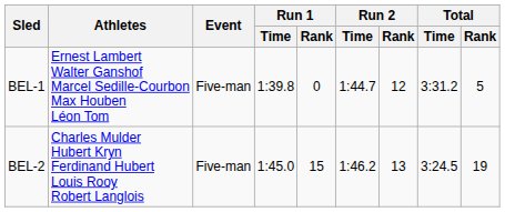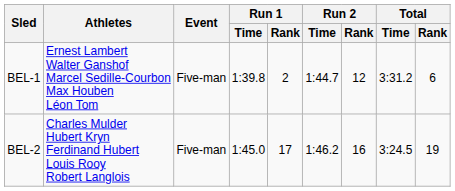 <table class="wikitable" border="1" style="font-size:90%">
 <tr>
 <th rowspan="2">Sled</th>
 <th rowspan="2">Athletes</th>
 <th rowspan="2">Event</th>
 <th colspan="2">Run 1</th>
 <th colspan="2">Run 2</th>
 <th colspan="2">Total</th>
 </tr>
 <tr>
 <th>Time</th>
 <th>Rank</th>
 <th>Time</th>
 <th>Rank</th>
 <th>Time</th>
 <th>Rank</th>
 </tr>
 <tr>
 <td align="center">BEL-1</td>
 <td><a href='#'>Ernest Lambert</a><br><a href='#'>Walter Ganshof</a><br><a href='#'>Marcel Sedille-Courbon</a><br><a href='#'>Max Houben</a><br><a href='#'>Léon Tom</a></td>
 <td>Five-man</td>
 <td align="center">1:39.8</td>
-<td align="center">0</td>
+<td align="center">2</td>
 <td align="center">1:44.7</td>
 <td align="center">12</td>
 <td align="center">3:31.2</td>
-<td align="center">5</td>
+<td align="center">6</td>
 </tr>
 <tr>
 <td align="center">BEL-2</td>
 <td><a href='#'>Charles Mulder</a><br><a href='#'>Hubert Kryn</a><br><a href='#'>Ferdinand Hubert</a><br><a href='#'>Louis Rooy</a><br><a href='#'>Robert Langlois</a></td>
 <td>Five-man</td>
 <td align="center">1:45.0</td>
-<td align="center">15</td>
+<td align="center">17</td>
 <td align="center">1:46.2</td>
-<td align="center">13</td>
+<td align="center">16</td>
 <td align="center">3:24.5</td>
 <td align="center">19</td>
 </tr>
 </table>
